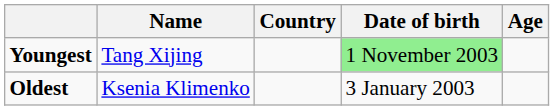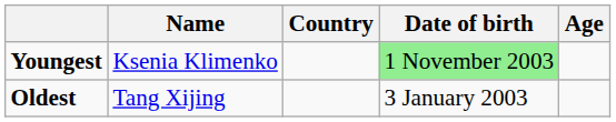 <table class="wikitable">
 <tr>
 <th></th>
 <th><strong>Name</strong></th>
 <th><strong>Country</strong></th>
 <th><strong>Date of birth</strong></th>
 <th><strong>Age</strong></th>
 </tr>
 <tr>
 <td><strong>Youngest</strong></td>
-<td><a href='#'>Tang Xijing</a></td>
+<td><a href='#'>Ksenia Klimenko</a></td>
 <td></td>
 <td style="background: lightgreen;">1 November 2003</td>
 <td></td>
 </tr>
 <tr>
 <td><strong>Oldest</strong></td>
-<td><a href='#'>Ksenia Klimenko</a></td>
+<td><a href='#'>Tang Xijing</a></td>
 <td></td>
 <td>3 January 2003</td>
 <td></td>
 </tr>
 </table>
